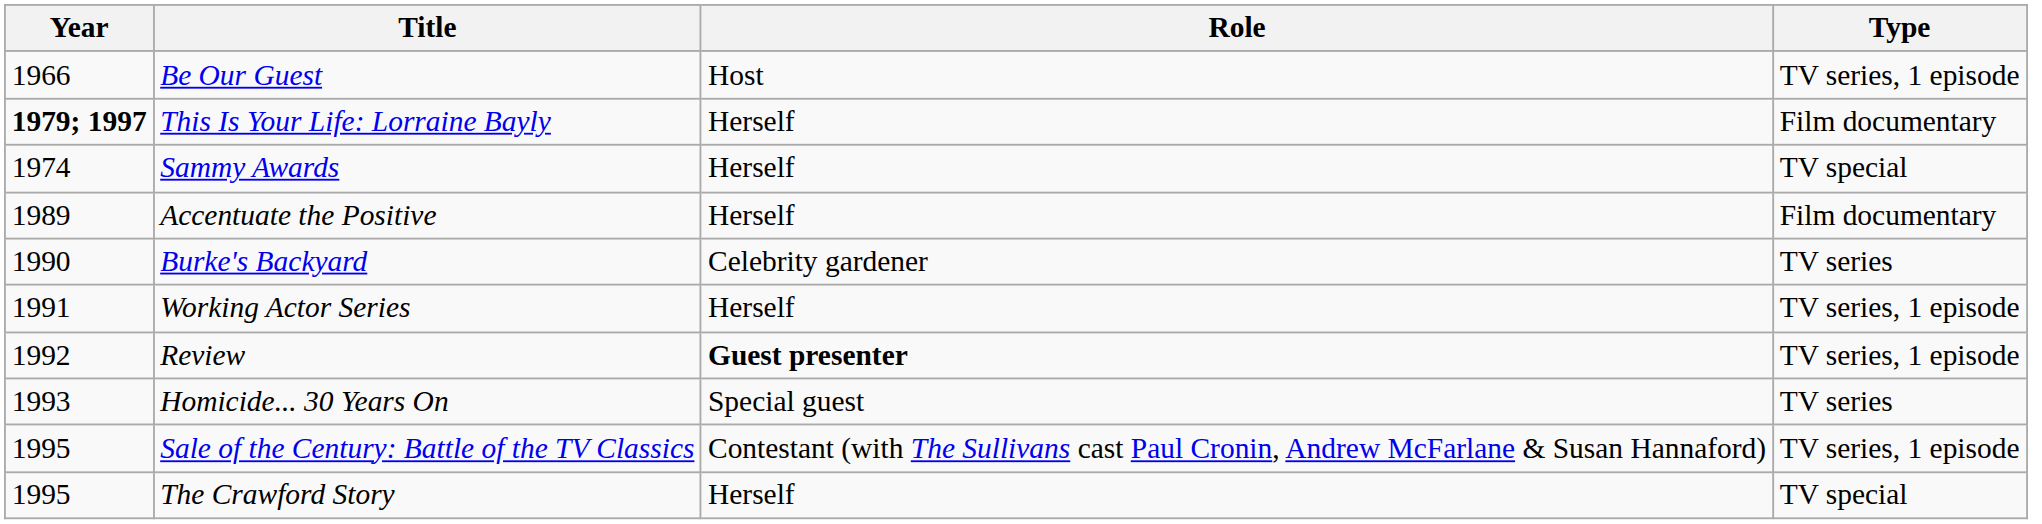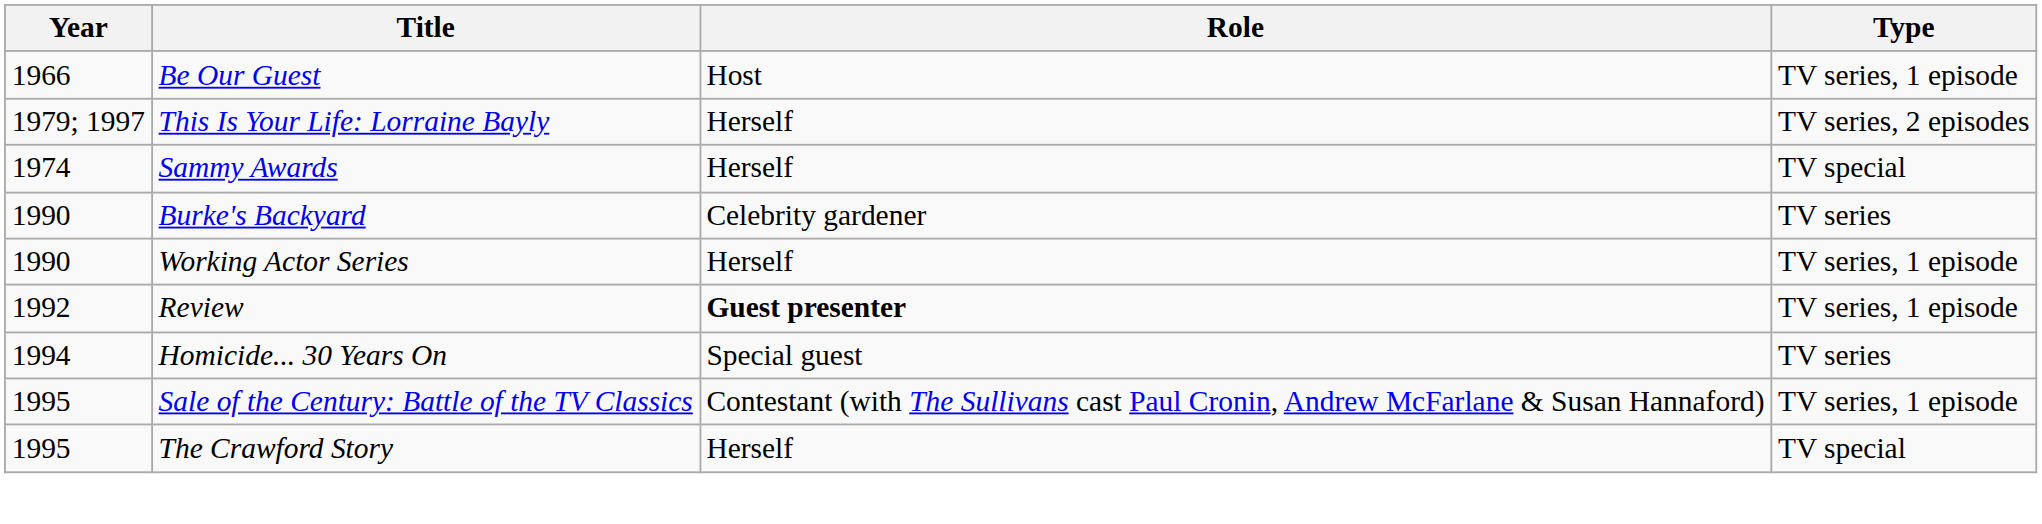 <table class="wikitable">
 <tr>
 <th>Year</th>
 <th>Title</th>
 <th>Role</th>
 <th>Type</th>
 </tr>
 <tr>
 <td>1966</td>
 <td><em><a href='#'>Be Our Guest</a></em></td>
 <td>Host</td>
 <td>TV series, 1 episode</td>
 </tr>
 <tr>
-<td><strong>1979; 1997</strong></td>
+<td>1979; 1997</td>
 <td><em><a href='#'>This Is Your Life: Lorraine Bayly</a></em></td>
 <td>Herself</td>
-<td>Film documentary</td>
+<td>TV series, 2 episodes</td>
 </tr>
 <tr>
 <td>1974</td>
 <td><em><a href='#'>Sammy Awards</a></em></td>
 <td>Herself</td>
 <td>TV special</td>
 </tr>
 <tr>
-<td>1989</td>
-<td><em>Accentuate the Positive</em></td>
-<td>Herself</td>
-<td>Film documentary</td>
-</tr>
-<tr>
 <td>1990</td>
 <td><em><a href='#'>Burke's Backyard</a></em></td>
 <td>Celebrity gardener</td>
 <td>TV series</td>
 </tr>
 <tr>
-<td>1991</td>
+<td>1990</td>
 <td><em>Working Actor Series</em></td>
 <td>Herself</td>
 <td>TV series, 1 episode</td>
 </tr>
 <tr>
 <td>1992</td>
 <td><em>Review</em></td>
 <td><strong>Guest presenter</strong></td>
 <td>TV series, 1 episode</td>
 </tr>
 <tr>
-<td>1993</td>
+<td>1994</td>
 <td><em>Homicide... 30 Years On</em></td>
 <td>Special guest</td>
 <td>TV series</td>
 </tr>
 <tr>
 <td>1995</td>
 <td><em><a href='#'>Sale of the Century: Battle of the TV Classics</a></em></td>
 <td>Contestant (with <em><a href='#'>The Sullivans</a></em> cast <a href='#'>Paul Cronin</a>, <a href='#'>Andrew McFarlane</a> & Susan Hannaford)</td>
 <td>TV series, 1 episode</td>
 </tr>
 <tr>
 <td>1995</td>
 <td><em>The Crawford Story</em></td>
 <td>Herself</td>
 <td>TV special</td>
 </tr>
 </table>
